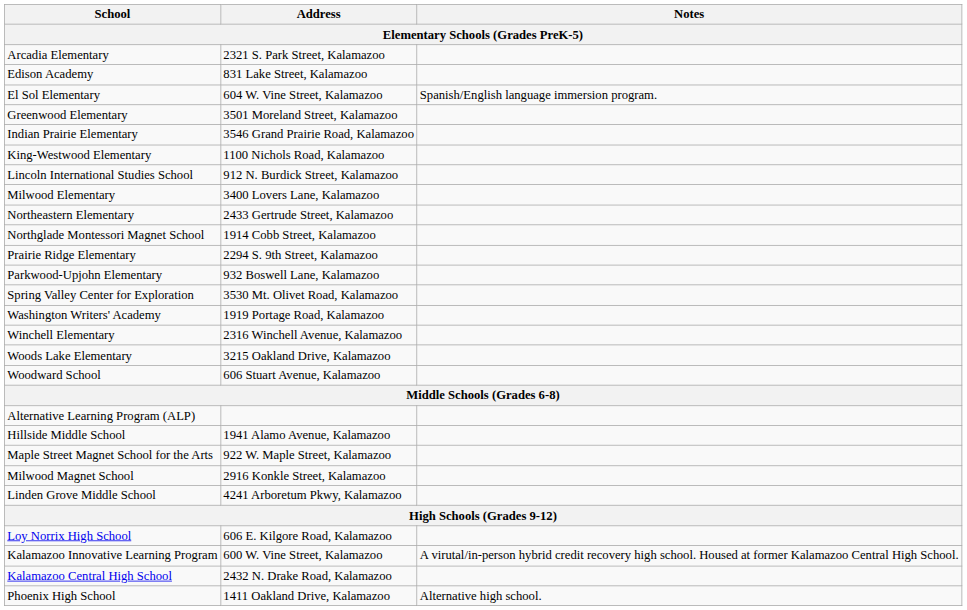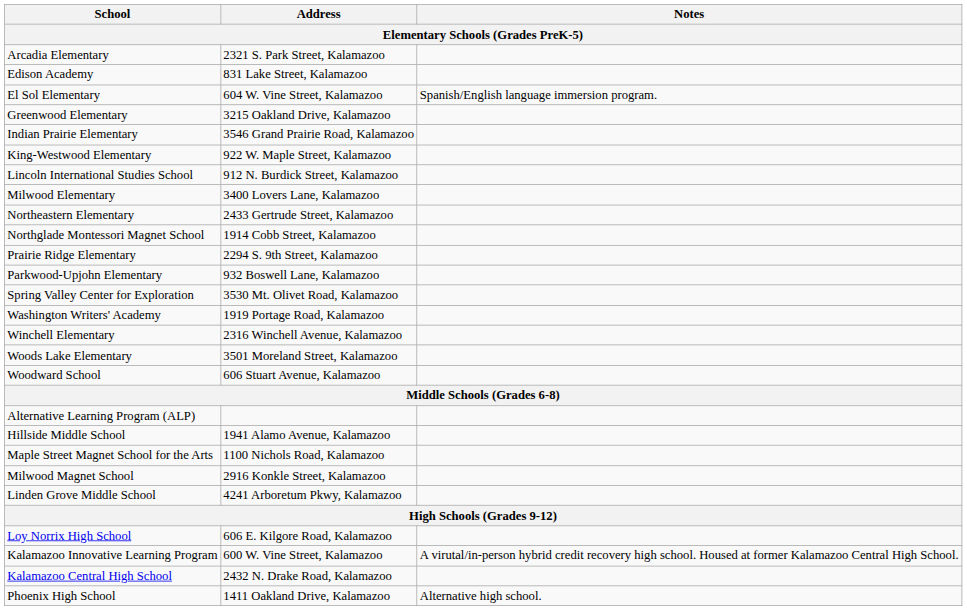 <table class="wikitable sortable">
 <tr>
 <th>School</th>
 <th>Address</th>
 <th>Notes</th>
 </tr>
 <tr>
 <th colspan="3">Elementary Schools (Grades PreK-5)</th>
 </tr>
 <tr>
 <td>Arcadia Elementary</td>
 <td>2321 S. Park Street, Kalamazoo</td>
 <td></td>
 </tr>
 <tr>
 <td>Edison Academy</td>
 <td>831 Lake Street, Kalamazoo</td>
 <td></td>
 </tr>
 <tr>
 <td>El Sol Elementary</td>
 <td>604 W. Vine Street, Kalamazoo</td>
 <td>Spanish/English language immersion program.</td>
 </tr>
 <tr>
 <td>Greenwood Elementary</td>
-<td>3501 Moreland Street, Kalamazoo</td>
+<td>3215 Oakland Drive, Kalamazoo</td>
 <td></td>
 </tr>
 <tr>
 <td>Indian Prairie Elementary</td>
 <td>3546 Grand Prairie Road, Kalamazoo</td>
 <td></td>
 </tr>
 <tr>
 <td>King-Westwood Elementary</td>
-<td>1100 Nichols Road, Kalamazoo</td>
+<td>922 W. Maple Street, Kalamazoo</td>
 <td></td>
 </tr>
 <tr>
 <td>Lincoln International Studies School</td>
 <td>912 N. Burdick Street, Kalamazoo</td>
 <td></td>
 </tr>
 <tr>
 <td>Milwood Elementary</td>
 <td>3400 Lovers Lane, Kalamazoo</td>
 <td></td>
 </tr>
 <tr>
 <td>Northeastern Elementary</td>
 <td>2433 Gertrude Street, Kalamazoo</td>
 <td></td>
 </tr>
 <tr>
 <td>Northglade Montessori Magnet School</td>
 <td>1914 Cobb Street, Kalamazoo</td>
 <td></td>
 </tr>
 <tr>
 <td>Prairie Ridge Elementary</td>
 <td>2294 S. 9th Street, Kalamazoo</td>
 <td></td>
 </tr>
 <tr>
 <td>Parkwood-Upjohn Elementary</td>
 <td>932 Boswell Lane, Kalamazoo</td>
 <td></td>
 </tr>
 <tr>
 <td>Spring Valley Center for Exploration</td>
 <td>3530 Mt. Olivet Road, Kalamazoo</td>
 <td></td>
 </tr>
 <tr>
 <td>Washington Writers' Academy</td>
 <td>1919 Portage Road, Kalamazoo</td>
 <td></td>
 </tr>
 <tr>
 <td>Winchell Elementary</td>
 <td>2316 Winchell Avenue, Kalamazoo</td>
 <td></td>
 </tr>
 <tr>
 <td>Woods Lake Elementary</td>
-<td>3215 Oakland Drive, Kalamazoo</td>
+<td>3501 Moreland Street, Kalamazoo</td>
 <td></td>
 </tr>
 <tr>
 <td>Woodward School</td>
 <td>606 Stuart Avenue, Kalamazoo</td>
 <td></td>
 </tr>
 <tr>
 <th colspan="3">Middle Schools (Grades 6-8)</th>
 </tr>
 <tr>
 <td>Alternative Learning Program (ALP)</td>
 <td></td>
 <td></td>
 </tr>
 <tr>
 <td>Hillside Middle School</td>
 <td>1941 Alamo Avenue, Kalamazoo</td>
 <td></td>
 </tr>
 <tr>
 <td>Maple Street Magnet School for the Arts</td>
-<td>922 W. Maple Street, Kalamazoo</td>
+<td>1100 Nichols Road, Kalamazoo</td>
 <td></td>
 </tr>
 <tr>
 <td>Milwood Magnet School</td>
 <td>2916 Konkle Street, Kalamazoo</td>
 <td></td>
 </tr>
 <tr>
 <td>Linden Grove Middle School</td>
 <td>4241 Arboretum Pkwy, Kalamazoo</td>
 <td></td>
 </tr>
 <tr>
 <th colspan="3">High Schools (Grades 9-12)</th>
 </tr>
 <tr>
 <td><a href='#'>Loy Norrix High School</a></td>
 <td>606 E. Kilgore Road, Kalamazoo</td>
 <td></td>
 </tr>
 <tr>
 <td>Kalamazoo Innovative Learning Program</td>
 <td>600 W. Vine Street, Kalamazoo</td>
 <td>A virutal/in-person hybrid credit recovery high school. Housed at former Kalamazoo Central High School.</td>
 </tr>
 <tr>
 <td><a href='#'>Kalamazoo Central High School</a></td>
 <td>2432 N. Drake Road, Kalamazoo</td>
 <td></td>
 </tr>
 <tr>
 <td>Phoenix High School</td>
 <td>1411 Oakland Drive, Kalamazoo</td>
 <td>Alternative high school.</td>
 </tr>
 </table>
